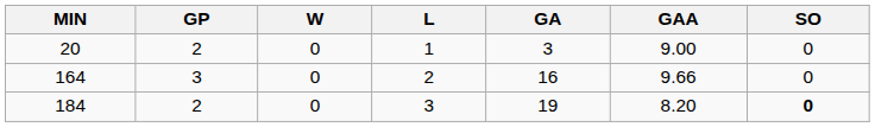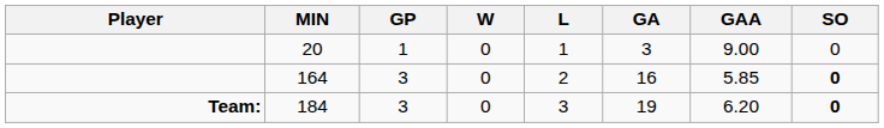 <table class="wikitable sortable" width="60%">
 <tr>
+<th bgcolor="#DDDDFF" width="10%">Player</th>
 <th width="3%" bgcolor="#DDDDFF" title="Minutes played">MIN</th>
 <th width="3%" bgcolor="#DDDDFF" title="Games played in">GP</th>
 <th width="3%" bgcolor="#DDDDFF" title="Wins">W</th>
 <th width="3%" bgcolor="#DDDDFF"title="Losses">L</th>
 <th width="3%" bgcolor="#DDDDFF" title="Goals against">GA</th>
 <th width="3%" bgcolor="#DDDDFF" title="Goals against average">GAA</th>
 <th width="3%" bgcolor="#DDDDFF" title="Shut-outs">SO</th>
 </tr>
 <tr align="center">
+<td align="right"></td>
 <td>20</td>
-<td>2</td>
+<td>1</td>
 <td>0</td>
 <td>1</td>
 <td>3</td>
 <td>9.00</td>
 <td>0</td>
 </tr>
 <tr align="center">
+<td align="right"></td>
 <td>164</td>
 <td>3</td>
 <td>0</td>
 <td>2</td>
 <td>16</td>
-<td>9.66</td>
-<td>0</td>
+<td>5.85</td>
+<td><strong>0</strong></td>
 </tr>
 <tr align="center">
+<td align="right"><strong>Team:</strong></td>
 <td>184</td>
-<td>2</td>
+<td>3</td>
 <td>0</td>
 <td>3</td>
 <td>19</td>
-<td>8.20</td>
+<td>6.20</td>
 <td><strong>0</strong></td>
 </tr>
 </table>
